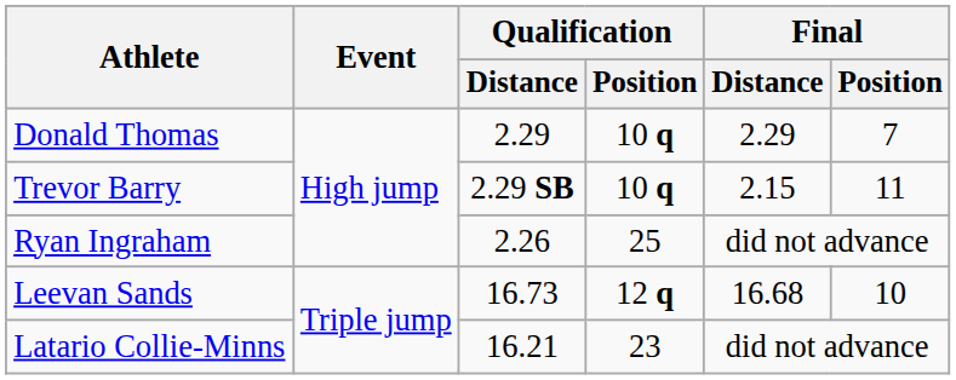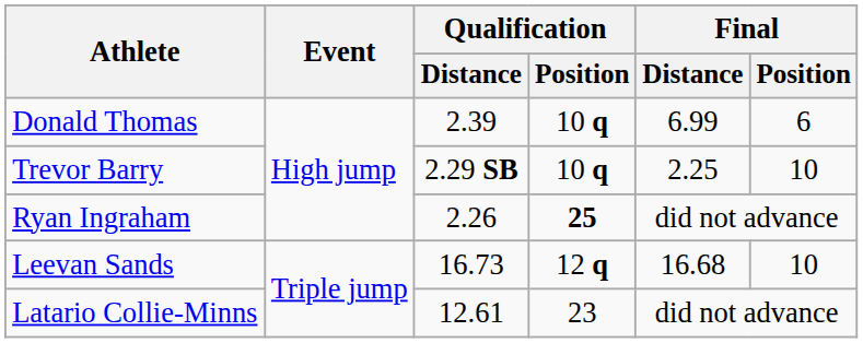 <table class=wikitable style="font-size:90%">
 <tr>
 <th rowspan="2">Athlete</th>
 <th rowspan="2">Event</th>
 <th colspan="2">Qualification</th>
 <th colspan="2">Final</th>
 </tr>
 <tr style="font-size:95%">
 <th>Distance</th>
 <th>Position</th>
 <th>Distance</th>
 <th>Position</th>
 </tr>
 <tr style=text-align:center>
 <td style=text-align:left><a href='#'>Donald Thomas</a></td>
 <td style=text-align:left rowspan=3><a href='#'>High jump</a></td>
-<td>2.29</td>
+<td>2.39</td>
 <td>10 <strong>q</strong></td>
-<td>2.29</td>
-<td>7</td>
+<td>6.99</td>
+<td>6</td>
 </tr>
 <tr style=text-align:center>
 <td style=text-align:left><a href='#'>Trevor Barry</a></td>
 <td>2.29 <strong>SB</strong></td>
 <td>10 <strong>q</strong></td>
-<td>2.15</td>
-<td>11</td>
+<td>2.25</td>
+<td>10</td>
 </tr>
 <tr style=text-align:center>
 <td style=text-align:left><a href='#'>Ryan Ingraham</a></td>
 <td>2.26</td>
-<td>25</td>
+<td><strong>25</strong></td>
 <td colspan=2>did not advance</td>
 </tr>
 <tr style=text-align:center>
 <td style=text-align:left><a href='#'>Leevan Sands</a></td>
 <td style=text-align:left rowspan=2><a href='#'>Triple jump</a></td>
 <td>16.73</td>
 <td>12 <strong>q</strong></td>
 <td>16.68</td>
 <td>10</td>
 </tr>
 <tr style=text-align:center>
 <td style=text-align:left><a href='#'>Latario Collie-Minns</a></td>
-<td>16.21</td>
+<td>12.61</td>
 <td>23</td>
 <td colspan=2>did not advance</td>
 </tr>
 </table>
